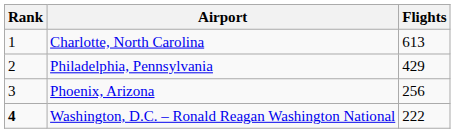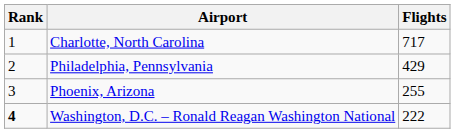 <table class="wikitable sortable" style="font-size:95%">
 <tr>
 <th>Rank</th>
 <th>Airport</th>
 <th>Flights</th>
 </tr>
 <tr>
 <td>1</td>
 <td><a href='#'>Charlotte, North Carolina</a></td>
-<td>613</td>
+<td>717</td>
 </tr>
 <tr>
 <td>2</td>
 <td><a href='#'>Philadelphia, Pennsylvania</a></td>
 <td>429</td>
 </tr>
 <tr>
 <td>3</td>
 <td><a href='#'>Phoenix, Arizona</a></td>
-<td>256</td>
+<td>255</td>
 </tr>
 <tr>
 <td><strong>4</strong></td>
 <td><a href='#'>Washington, D.C. – Ronald Reagan Washington National</a></td>
 <td>222</td>
 </tr>
 </table>
